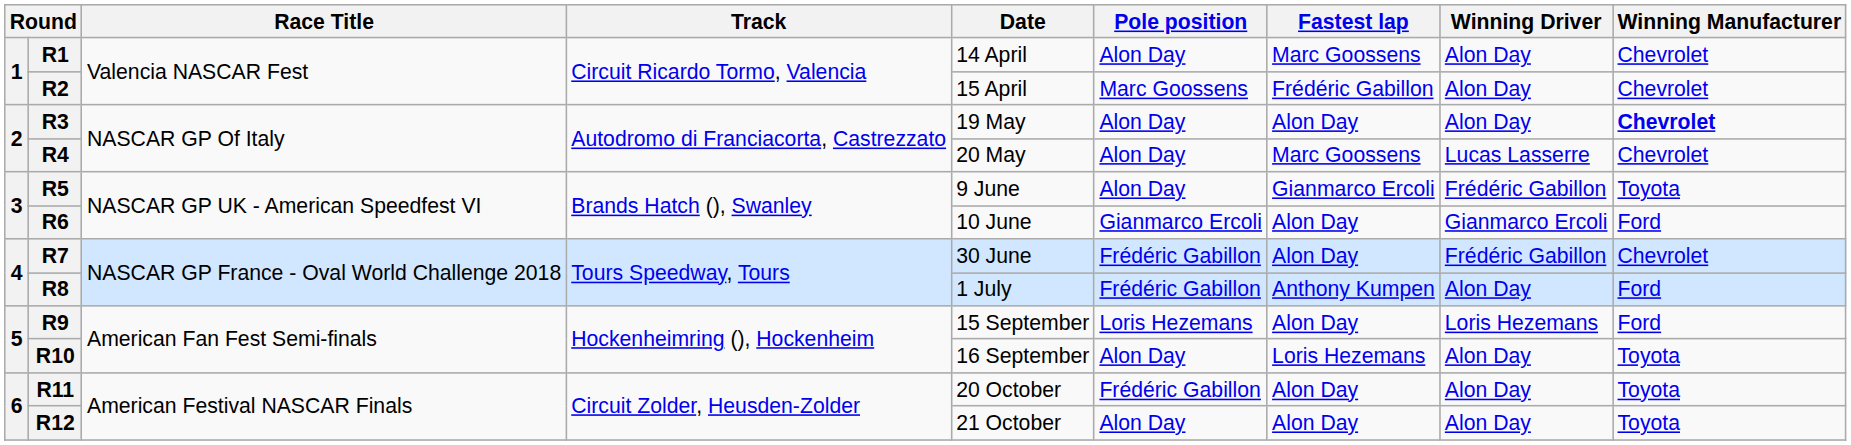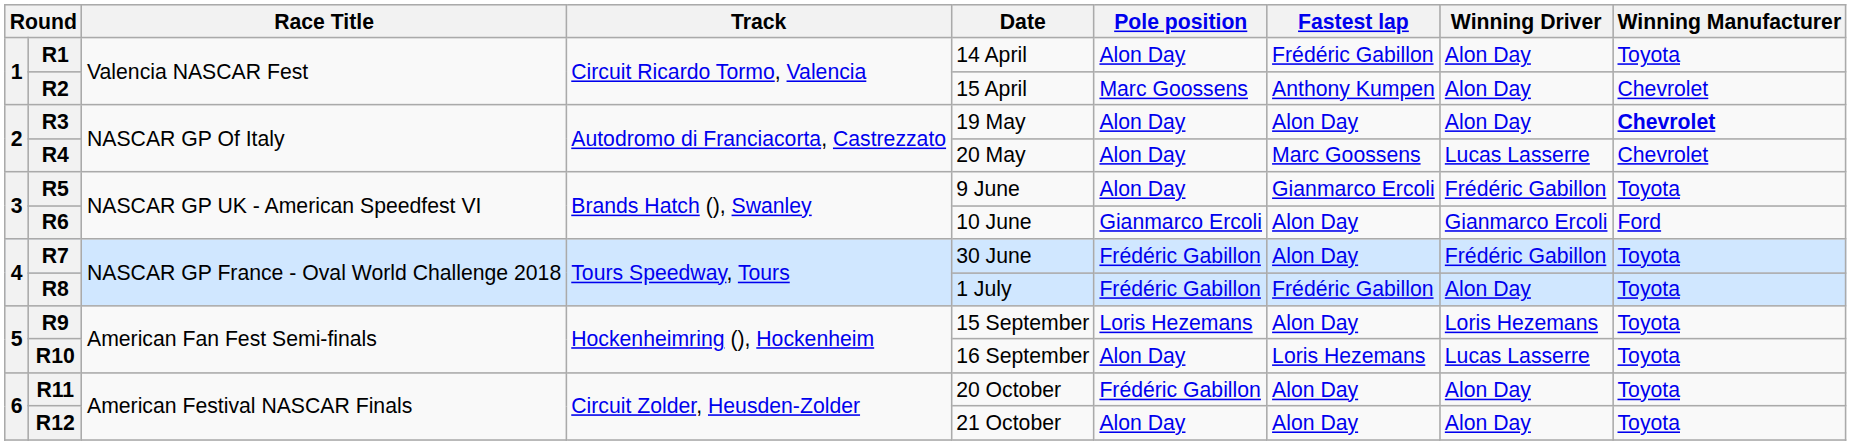 <table class="wikitable" style="font-size:85%;">
 <tr>
 <th colspan=2>Round</th>
 <th>Race Title</th>
 <th>Track</th>
 <th>Date</th>
 <th><a href='#'>Pole position</a></th>
 <th><a href='#'>Fastest lap</a></th>
 <th>Winning Driver</th>
 <th>Winning Manufacturer</th>
 </tr>
 <tr>
 <th rowspan=2>1</th>
 <th>R1</th>
 <td rowspan=2>Valencia NASCAR Fest</td>
 <td rowspan=2> <a href='#'>Circuit Ricardo Tormo</a>, <a href='#'>Valencia</a></td>
 <td>14 April</td>
 <td> <a href='#'>Alon Day</a></td>
-<td> <a href='#'>Marc Goossens</a></td>
+<td> <a href='#'>Frédéric Gabillon</a></td>
 <td> <a href='#'>Alon Day</a></td>
-<td><a href='#'>Chevrolet</a></td>
+<td><a href='#'>Toyota</a></td>
 </tr>
 <tr>
 <th>R2</th>
 <td>15 April</td>
 <td> <a href='#'>Marc Goossens</a></td>
-<td> <a href='#'>Frédéric Gabillon</a></td>
+<td> <a href='#'>Anthony Kumpen</a></td>
 <td> <a href='#'>Alon Day</a></td>
 <td><a href='#'>Chevrolet</a></td>
 </tr>
 <tr>
 <th rowspan=2>2</th>
 <th>R3</th>
 <td rowspan=2>NASCAR GP Of Italy</td>
 <td rowspan=2> <a href='#'>Autodromo di Franciacorta</a>, <a href='#'>Castrezzato</a></td>
 <td>19 May</td>
 <td> <a href='#'>Alon Day</a></td>
 <td> <a href='#'>Alon Day</a></td>
 <td> <a href='#'>Alon Day</a></td>
 <td><strong><a href='#'>Chevrolet</a></strong></td>
 </tr>
 <tr>
 <th>R4</th>
 <td>20 May</td>
 <td> <a href='#'>Alon Day</a></td>
 <td> <a href='#'>Marc Goossens</a></td>
 <td> <a href='#'>Lucas Lasserre</a></td>
 <td><a href='#'>Chevrolet</a></td>
 </tr>
 <tr>
 <th rowspan=2>3</th>
 <th>R5</th>
 <td rowspan=2>NASCAR GP UK - American Speedfest VI</td>
 <td rowspan=2> <a href='#'>Brands Hatch</a> (), <a href='#'>Swanley</a></td>
 <td>9 June</td>
 <td> <a href='#'>Alon Day</a></td>
 <td> <a href='#'>Gianmarco Ercoli</a></td>
 <td> <a href='#'>Frédéric Gabillon</a></td>
 <td><a href='#'>Toyota</a></td>
 </tr>
 <tr>
 <th>R6</th>
 <td>10 June</td>
 <td> <a href='#'>Gianmarco Ercoli</a></td>
 <td> <a href='#'>Alon Day</a></td>
 <td> <a href='#'>Gianmarco Ercoli</a></td>
 <td><a href='#'>Ford</a></td>
 </tr>
 <tr style="background:#D0E7FF;">
 <th rowspan=2>4</th>
 <th>R7</th>
 <td rowspan=2>NASCAR GP France - Oval World Challenge 2018</td>
 <td rowspan=2> <a href='#'>Tours Speedway</a>, <a href='#'>Tours</a></td>
 <td>30 June</td>
 <td> <a href='#'>Frédéric Gabillon</a></td>
 <td> <a href='#'>Alon Day</a></td>
 <td> <a href='#'>Frédéric Gabillon</a></td>
-<td><a href='#'>Chevrolet</a></td>
+<td><a href='#'>Toyota</a></td>
 </tr>
 <tr style="background:#D0E7FF;">
 <th>R8</th>
 <td>1 July</td>
 <td> <a href='#'>Frédéric Gabillon</a></td>
-<td> <a href='#'>Anthony Kumpen</a></td>
+<td> <a href='#'>Frédéric Gabillon</a></td>
 <td> <a href='#'>Alon Day</a></td>
-<td><a href='#'>Ford</a></td>
+<td><a href='#'>Toyota</a></td>
 </tr>
 <tr>
 <th rowspan=2>5</th>
 <th>R9</th>
 <td rowspan=2>American Fan Fest Semi-finals</td>
 <td rowspan=2> <a href='#'>Hockenheimring</a> (), <a href='#'>Hockenheim</a></td>
 <td>15 September</td>
 <td> <a href='#'>Loris Hezemans</a></td>
 <td> <a href='#'>Alon Day</a></td>
 <td> <a href='#'>Loris Hezemans</a></td>
-<td><a href='#'>Ford</a></td>
+<td><a href='#'>Toyota</a></td>
 </tr>
 <tr>
 <th>R10</th>
 <td>16 September</td>
 <td> <a href='#'>Alon Day</a></td>
 <td> <a href='#'>Loris Hezemans</a></td>
-<td> <a href='#'>Alon Day</a></td>
+<td> <a href='#'>Lucas Lasserre</a></td>
 <td><a href='#'>Toyota</a></td>
 </tr>
 <tr>
 <th rowspan=2>6</th>
 <th>R11</th>
 <td rowspan=2>American Festival NASCAR Finals</td>
 <td rowspan=2> <a href='#'>Circuit Zolder</a>, <a href='#'>Heusden-Zolder</a></td>
 <td>20 October</td>
 <td> <a href='#'>Frédéric Gabillon</a></td>
 <td> <a href='#'>Alon Day</a></td>
 <td> <a href='#'>Alon Day</a></td>
 <td><a href='#'>Toyota</a></td>
 </tr>
 <tr>
 <th>R12</th>
 <td>21 October</td>
 <td> <a href='#'>Alon Day</a></td>
 <td> <a href='#'>Alon Day</a></td>
 <td> <a href='#'>Alon Day</a></td>
 <td><a href='#'>Toyota</a></td>
 </tr>
 </table>
